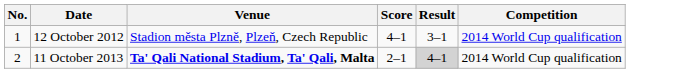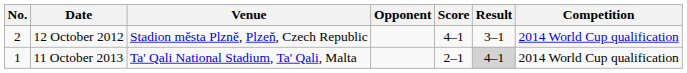 <table class="wikitable sortable">
 <tr>
 <th scope="col">No.</th>
 <th scope="col">Date</th>
 <th scope="col">Venue</th>
+<th scope="col">Opponent</th>
 <th scope="col">Score</th>
 <th scope="col">Result</th>
 <th scope="col">Competition</th>
 </tr>
 <tr>
-<td align="center">1</td>
+<td align="center">2</td>
 <td>12 October 2012</td>
 <td><a href='#'>Stadion města Plzně</a>, <a href='#'>Plzeň</a>, Czech Republic</td>
+<td></td>
 <td align="center">4–1</td>
 <td align="center">3–1</td>
 <td><a href='#'>2014 World Cup qualification</a></td>
 </tr>
 <tr>
-<td align="center">2</td>
+<td align="center">1</td>
 <td>11 October 2013</td>
-<td><strong><a href='#'>Ta' Qali National Stadium</a>, <a href='#'>Ta' Qali</a>, Malta</strong></td>
+<td><a href='#'>Ta' Qali National Stadium</a>, <a href='#'>Ta' Qali</a>, Malta</td>
+<td></td>
 <td align="center">2–1</td>
 <td align="center" style="background: lightgrey;">4–1</td>
 <td>2014 World Cup qualification</td>
 </tr>
 </table>
